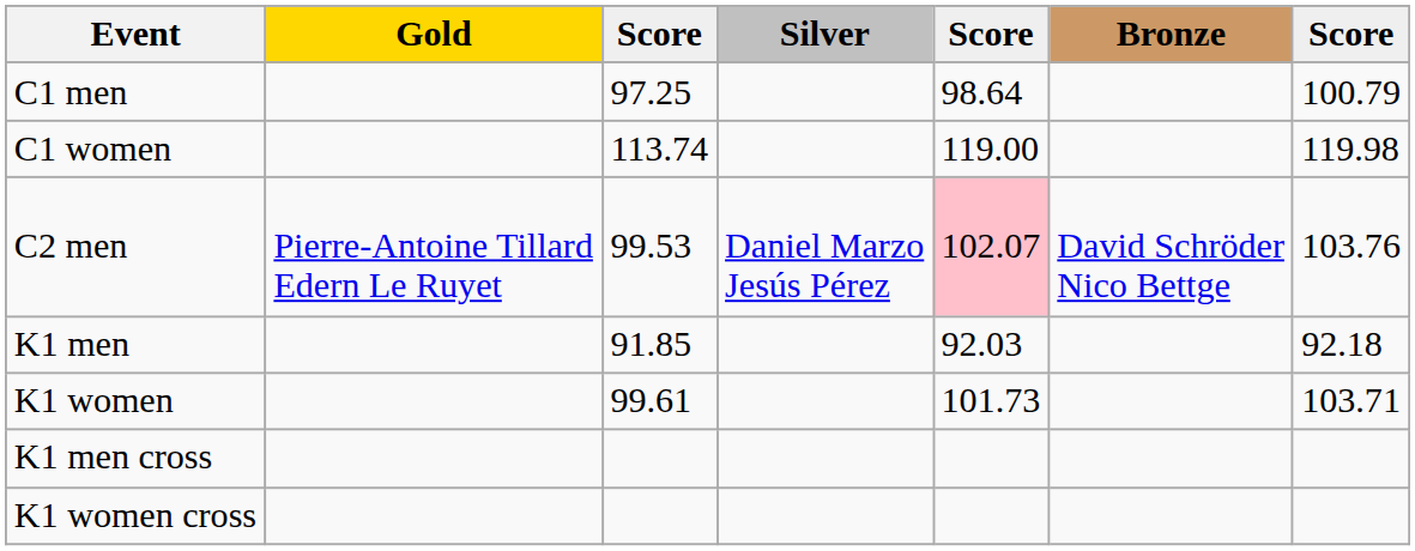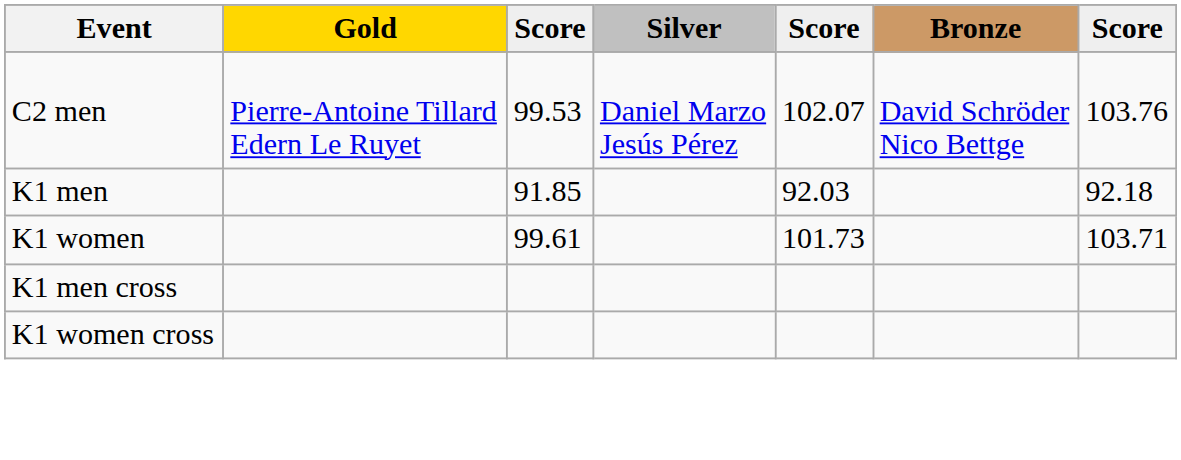 <table class="wikitable" width=100%>
 <tr>
 <th>Event</th>
 <td align=center bgcolor="gold"><strong>Gold</strong></td>
 <td align=center bgcolor="EFEFEF"><strong>Score</strong></td>
 <td align=center bgcolor="silver"><strong>Silver</strong></td>
 <td align=center bgcolor="EFEFEF"><strong>Score</strong></td>
 <td align=center bgcolor="CC9966"><strong>Bronze</strong></td>
 <td align=center bgcolor="EFEFEF"><strong>Score</strong></td>
 </tr>
 <tr>
-<td>C1 men</td>
-<td></td>
-<td>97.25</td>
-<td></td>
-<td>98.64</td>
-<td></td>
-<td>100.79</td>
-</tr>
-<tr>
-<td>C1 women</td>
-<td></td>
-<td>113.74</td>
-<td></td>
-<td>119.00</td>
-<td></td>
-<td>119.98</td>
-</tr>
-<tr>
 <td>C2 men</td>
 <td><br><a href='#'>Pierre-Antoine Tillard</a><br><a href='#'>Edern Le Ruyet</a></td>
 <td>99.53</td>
 <td><br><a href='#'>Daniel Marzo</a><br><a href='#'>Jesús Pérez</a></td>
-<td style="background: pink;">102.07</td>
+<td>102.07</td>
 <td><br><a href='#'>David Schröder</a><br><a href='#'>Nico Bettge</a></td>
 <td>103.76</td>
 </tr>
 <tr>
 <td>K1 men</td>
 <td></td>
 <td>91.85</td>
 <td></td>
 <td>92.03</td>
 <td></td>
 <td>92.18</td>
 </tr>
 <tr>
 <td>K1 women</td>
 <td></td>
 <td>99.61</td>
 <td></td>
 <td>101.73</td>
 <td></td>
 <td>103.71</td>
 </tr>
 <tr>
 <td>K1 men cross</td>
 <td></td>
 <td></td>
 <td></td>
 <td></td>
 <td></td>
 <td></td>
 </tr>
 <tr>
 <td>K1 women cross</td>
 <td></td>
 <td></td>
 <td></td>
 <td></td>
 <td></td>
 <td></td>
 </tr>
 </table>
